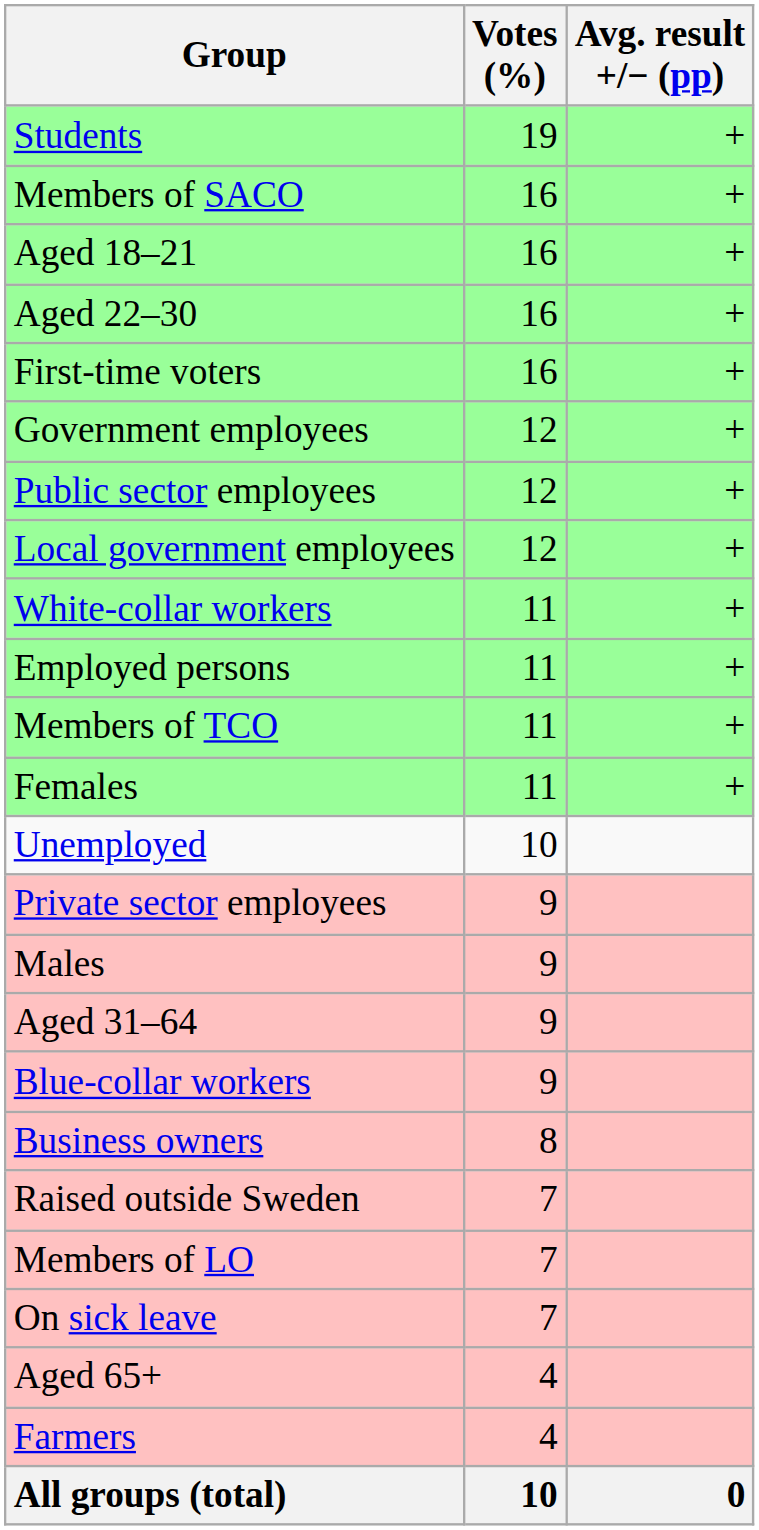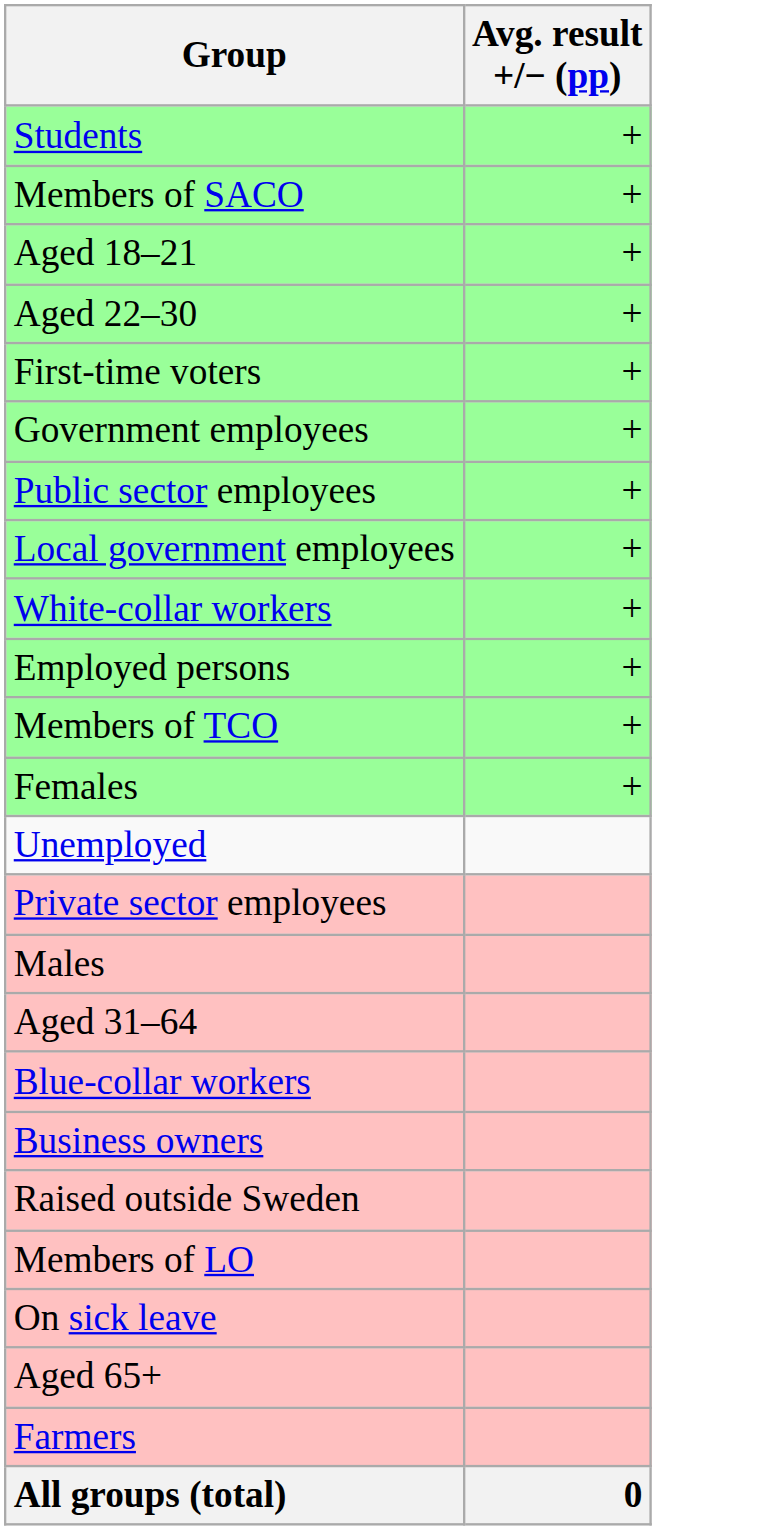 <table class="wikitable sortable floatright">
 <tr>
 <th class=unsortable>Group</th>
-<th>Votes<br>(%)</th>
 <th>Avg. result<br>+/− (<a href='#'>pp</a>)</th>
 </tr>
 <tr style="background:#9F9">
 <td><a href='#'>Students</a></td>
-<td align="right">19</td>
 <td align="right">+</td>
 </tr>
 <tr style="background:#9F9">
 <td>Members of <a href='#'>SACO</a></td>
-<td align="right">16</td>
 <td align="right">+</td>
 </tr>
 <tr style="background:#9F9">
 <td>Aged 18–21</td>
-<td align="right">16</td>
 <td align="right">+</td>
 </tr>
 <tr style="background:#9F9">
 <td>Aged 22–30</td>
-<td align="right">16</td>
 <td align="right">+</td>
 </tr>
 <tr style="background:#9F9">
 <td>First-time voters</td>
-<td align="right">16</td>
 <td align="right">+</td>
 </tr>
 <tr style="background:#9F9">
 <td>Government employees</td>
-<td align="right">12</td>
 <td align="right">+</td>
 </tr>
 <tr style="background:#9F9">
 <td><a href='#'>Public sector</a> employees</td>
-<td align="right">12</td>
 <td align="right">+</td>
 </tr>
 <tr style="background:#9F9">
 <td><a href='#'>Local government</a> employees</td>
-<td align="right">12</td>
 <td align="right">+</td>
 </tr>
 <tr style="background:#9F9">
 <td><a href='#'>White-collar workers</a></td>
-<td align="right">11</td>
 <td align="right">+</td>
 </tr>
 <tr style="background:#9F9">
 <td>Employed persons</td>
-<td align="right">11</td>
 <td align="right">+</td>
 </tr>
 <tr style="background:#9F9">
 <td>Members of <a href='#'>TCO</a></td>
-<td align="right">11</td>
 <td align="right">+</td>
 </tr>
 <tr style="background:#9F9">
 <td>Females</td>
-<td align="right">11</td>
 <td align="right">+</td>
 </tr>
 <tr>
 <td><a href='#'>Unemployed</a></td>
-<td align="right">10</td>
 <td align="right"></td>
 </tr>
 <tr style="background:#ffc1c1">
 <td><a href='#'>Private sector</a> employees</td>
-<td align="right">9</td>
 <td align="right"></td>
 </tr>
 <tr style="background:#ffc1c1">
 <td>Males</td>
-<td align="right">9</td>
 <td align="right"></td>
 </tr>
 <tr style="background:#ffc1c1">
 <td>Aged 31–64</td>
-<td align="right">9</td>
 <td align="right"></td>
 </tr>
 <tr style="background:#ffc1c1">
 <td><a href='#'>Blue-collar workers</a></td>
-<td align="right">9</td>
 <td align="right"></td>
 </tr>
 <tr style="background:#ffc1c1">
 <td><a href='#'>Business owners</a></td>
-<td align="right">8</td>
 <td align="right"></td>
 </tr>
 <tr style="background:#ffc1c1">
 <td>Raised outside Sweden</td>
-<td align="right">7</td>
 <td align="right"></td>
 </tr>
 <tr style="background:#ffc1c1">
 <td>Members of <a href='#'>LO</a></td>
-<td align="right">7</td>
 <td align="right"></td>
 </tr>
 <tr style="background:#ffc1c1">
 <td>On <a href='#'>sick leave</a></td>
-<td align="right">7</td>
 <td align="right"></td>
 </tr>
 <tr style="background:#ffc1c1">
 <td>Aged 65+</td>
-<td align="right">4</td>
 <td align="right"></td>
 </tr>
 <tr style="background:#ffc1c1">
 <td><a href='#'>Farmers</a></td>
-<td align="right">4</td>
 <td align="right"></td>
 </tr>
 <tr class="sortbottom">
 <th style="text-align:left">All groups (total)</th>
-<th style="text-align:right">10</th>
 <th style="text-align:right">0</th>
 </tr>
 </table>
